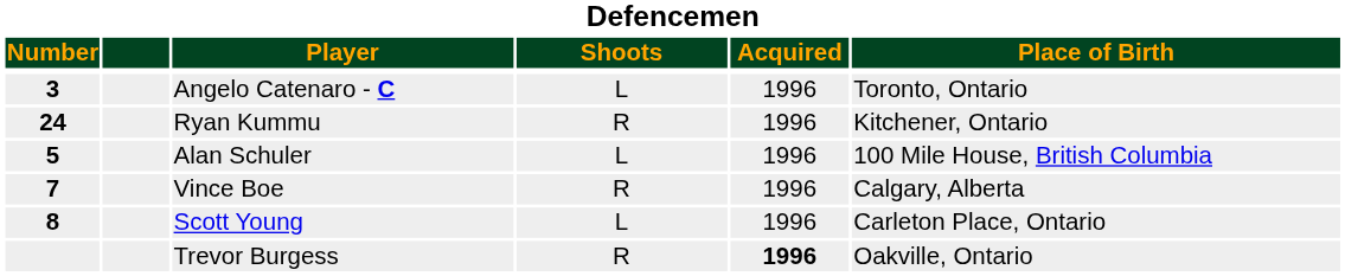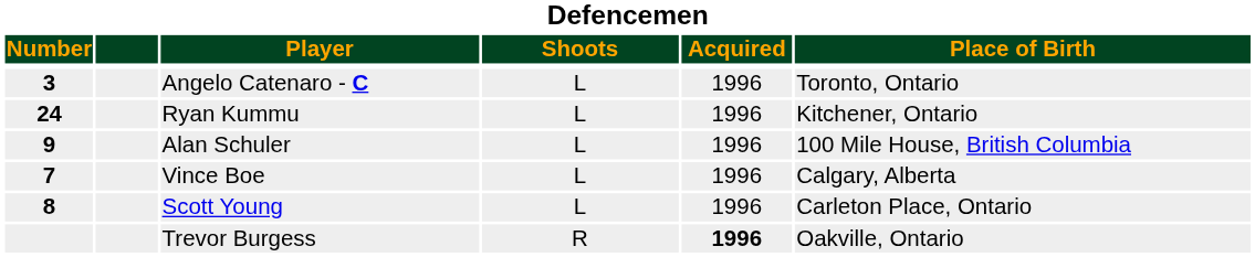 <table class="toccolours" style="width:100%">
 <tr>
 <th colspan=7><big>Defencemen</big></th>
 </tr>
 <tr style="background:#014421; color:#FFA500">
 <th width=5%>Number</th>
 <th width=5%></th>
 <th !width=15%>Player</th>
 <th width=16%>Shoots</th>
 <th width=9%>Acquired</th>
 <th width=37%>Place of Birth</th>
 </tr>
 <tr>
 </tr>
 <tr style="background:#eee">
 <td align=center><strong>3</strong></td>
 <td align=center></td>
 <td>Angelo Catenaro - <strong><a href='#'>C</a></strong></td>
 <td align=center>L</td>
 <td align=center>1996</td>
 <td>Toronto, Ontario</td>
 </tr>
 <tr style="background:#eee">
 <td align=center><strong>24</strong></td>
 <td align=center></td>
 <td>Ryan Kummu</td>
-<td align=center>R</td>
+<td align=center>L</td>
 <td align=center>1996</td>
 <td>Kitchener, Ontario</td>
 </tr>
 <tr style="background:#eee">
-<td align=center><strong>5</strong></td>
+<td align=center><strong>9</strong></td>
 <td align=center></td>
 <td>Alan Schuler</td>
 <td align=center>L</td>
 <td align=center>1996</td>
 <td>100 Mile House, <a href='#'>British Columbia</a></td>
 </tr>
 <tr style="background:#eee">
 <td align=center><strong>7</strong></td>
 <td align=center></td>
 <td>Vince Boe</td>
-<td align=center>R</td>
+<td align=center>L</td>
 <td align=center>1996</td>
 <td>Calgary, Alberta</td>
 </tr>
 <tr style="background:#eee">
 <td align=center><strong>8</strong></td>
 <td align=center></td>
 <td><a href='#'>Scott Young</a></td>
 <td align=center>L</td>
 <td align=center>1996</td>
 <td>Carleton Place, Ontario</td>
 </tr>
 <tr style="background:#eee">
 <td align=center></td>
 <td align=center></td>
 <td>Trevor Burgess</td>
 <td align=center>R</td>
 <td align=center><strong>1996</strong></td>
 <td>Oakville, Ontario</td>
 </tr>
 </table>
